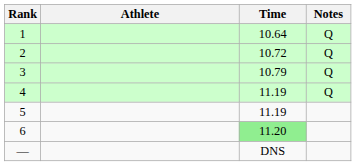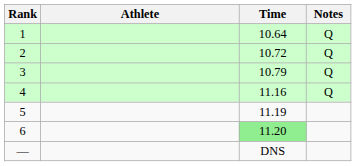 <table class="wikitable" style="text-align:center">
 <tr>
 <th width=40>Rank</th>
 <th width=250>Athlete</th>
 <th width=80>Time</th>
 <th width=50>Notes</th>
 </tr>
 <tr bgcolor="ccffcc">
 <td>1</td>
 <td align=left></td>
 <td>10.64</td>
 <td>Q</td>
 </tr>
 <tr bgcolor="ccffcc">
 <td>2</td>
 <td align=left></td>
 <td>10.72</td>
 <td>Q</td>
 </tr>
 <tr bgcolor="ccffcc">
 <td>3</td>
 <td align=left></td>
 <td>10.79</td>
 <td>Q</td>
 </tr>
 <tr bgcolor="ccffcc">
 <td>4</td>
 <td align=left></td>
-<td>11.19</td>
+<td>11.16</td>
 <td>Q</td>
 </tr>
 <tr>
 <td>5</td>
 <td align=left></td>
 <td>11.19</td>
 <td></td>
 </tr>
 <tr>
 <td>6</td>
 <td align=left></td>
 <td style="background: lightgreen;">11.20</td>
 <td></td>
 </tr>
 <tr>
 <td>—</td>
 <td align=left></td>
 <td>DNS</td>
 <td></td>
 </tr>
 </table>
